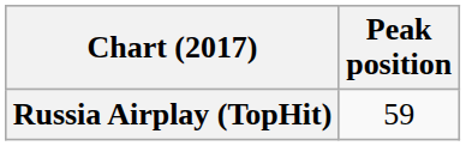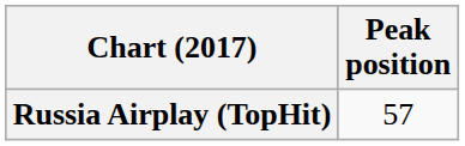 <table class="wikitable plainrowheaders" style="text-align:center">
 <tr>
 <th scope="col">Chart (2017)</th>
 <th scope="col">Peak<br>position</th>
 </tr>
 <tr>
 <th scope="row">Russia Airplay (TopHit)</th>
-<td>59</td>
+<td>57</td>
 </tr>
 </table>
